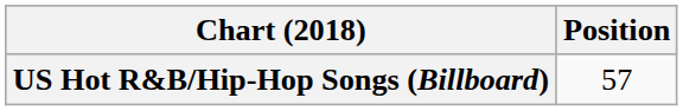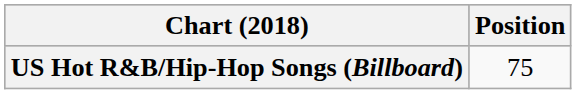 <table class="wikitable sortable plainrowheaders" style="text-align:center">
 <tr>
 <th scope="col">Chart (2018)</th>
 <th scope="col">Position</th>
 </tr>
 <tr>
 <th scope="row">US Hot R&B/Hip-Hop Songs (<em>Billboard</em>)</th>
-<td>57</td>
+<td>75</td>
 </tr>
 </table>
